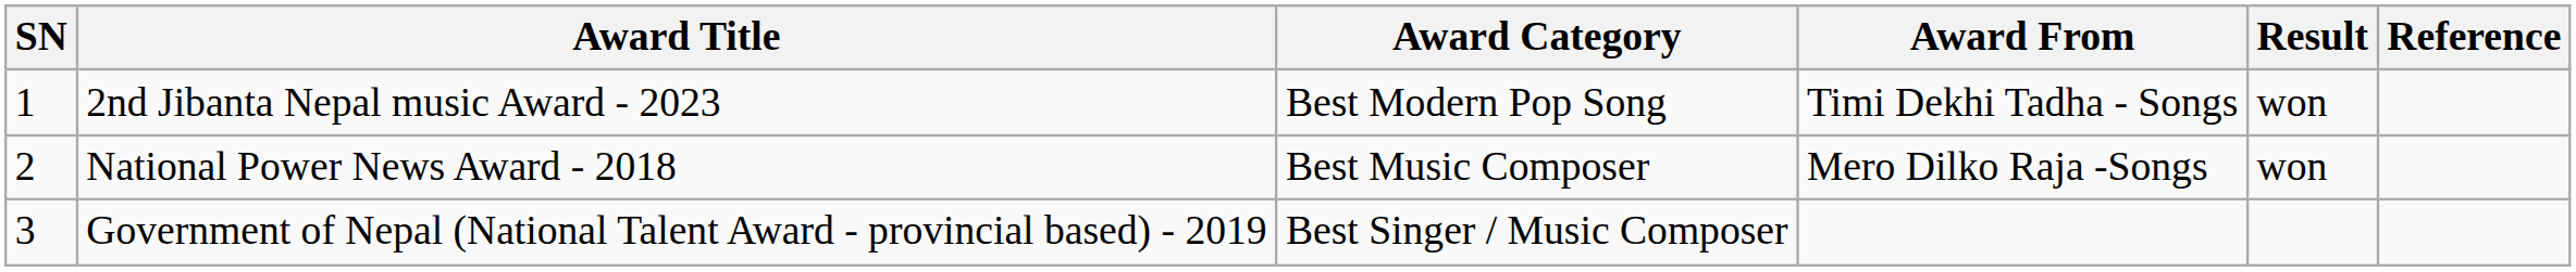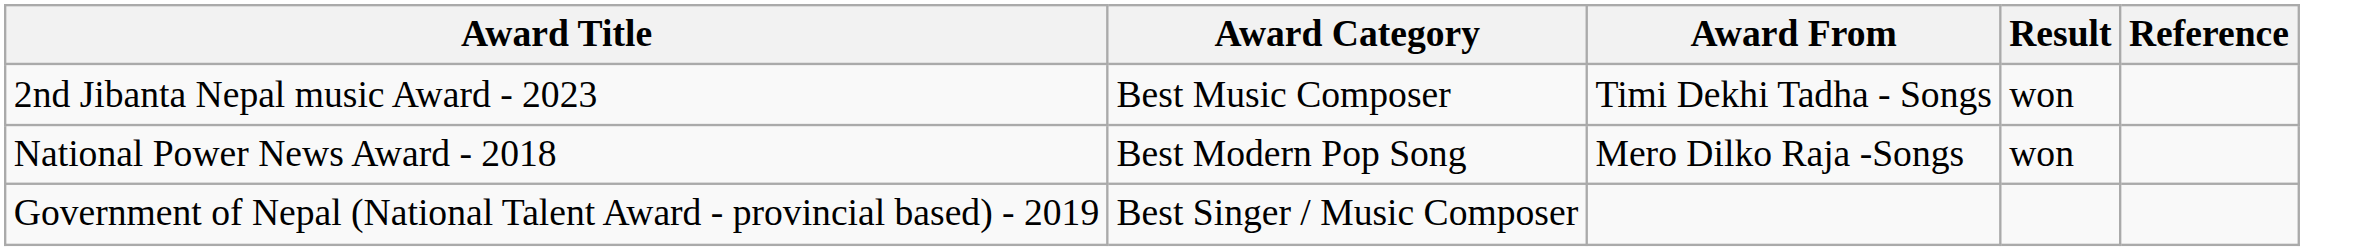 <table class="wikitable sortable">
 <tr>
-<th>SN</th>
 <th>Award Title</th>
 <th>Award Category</th>
 <th>Award From</th>
 <th>Result</th>
 <th>Reference</th>
 </tr>
 <tr>
-<td>1</td>
 <td>2nd Jibanta Nepal music Award - 2023</td>
-<td>Best Modern Pop Song</td>
+<td>Best Music Composer</td>
 <td>Timi Dekhi Tadha - Songs</td>
 <td>won</td>
 <td></td>
 </tr>
 <tr>
-<td>2</td>
 <td>National Power News Award - 2018</td>
-<td>Best Music Composer</td>
+<td>Best Modern Pop Song</td>
 <td>Mero Dilko Raja -Songs</td>
 <td>won</td>
 <td></td>
 </tr>
 <tr>
-<td>3</td>
 <td>Government of Nepal (National Talent Award  - provincial based) - 2019</td>
 <td>Best Singer / Music Composer</td>
 <td></td>
 <td></td>
 <td></td>
 </tr>
 </table>
